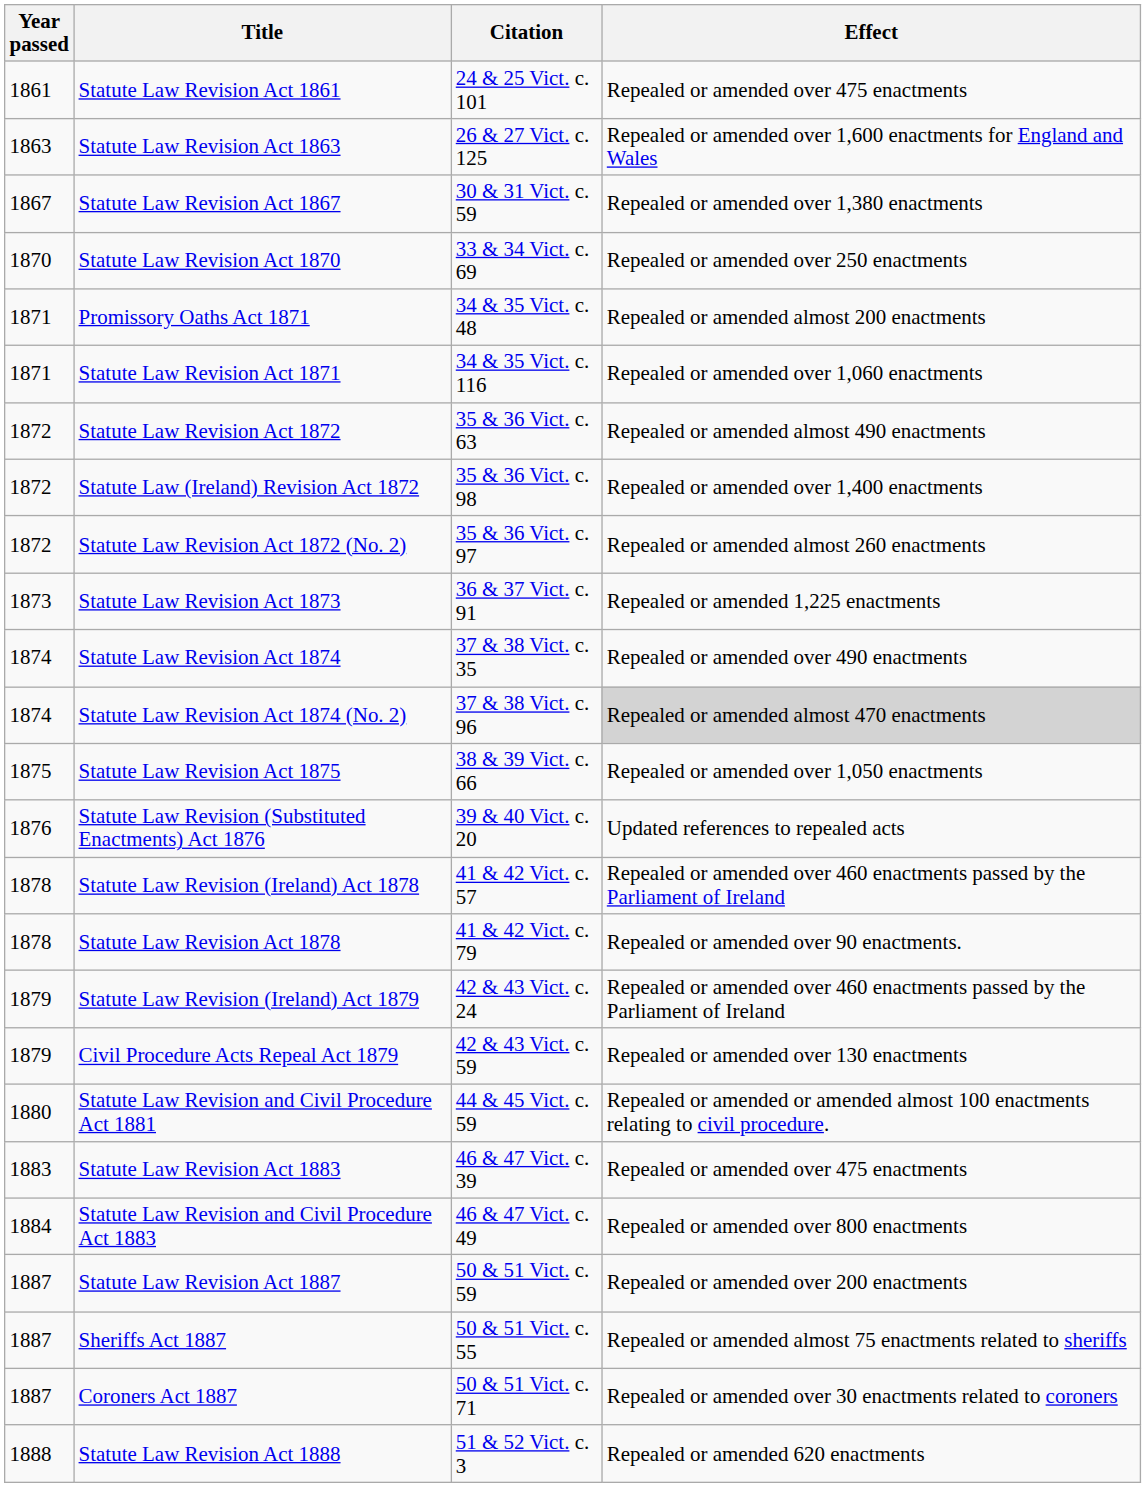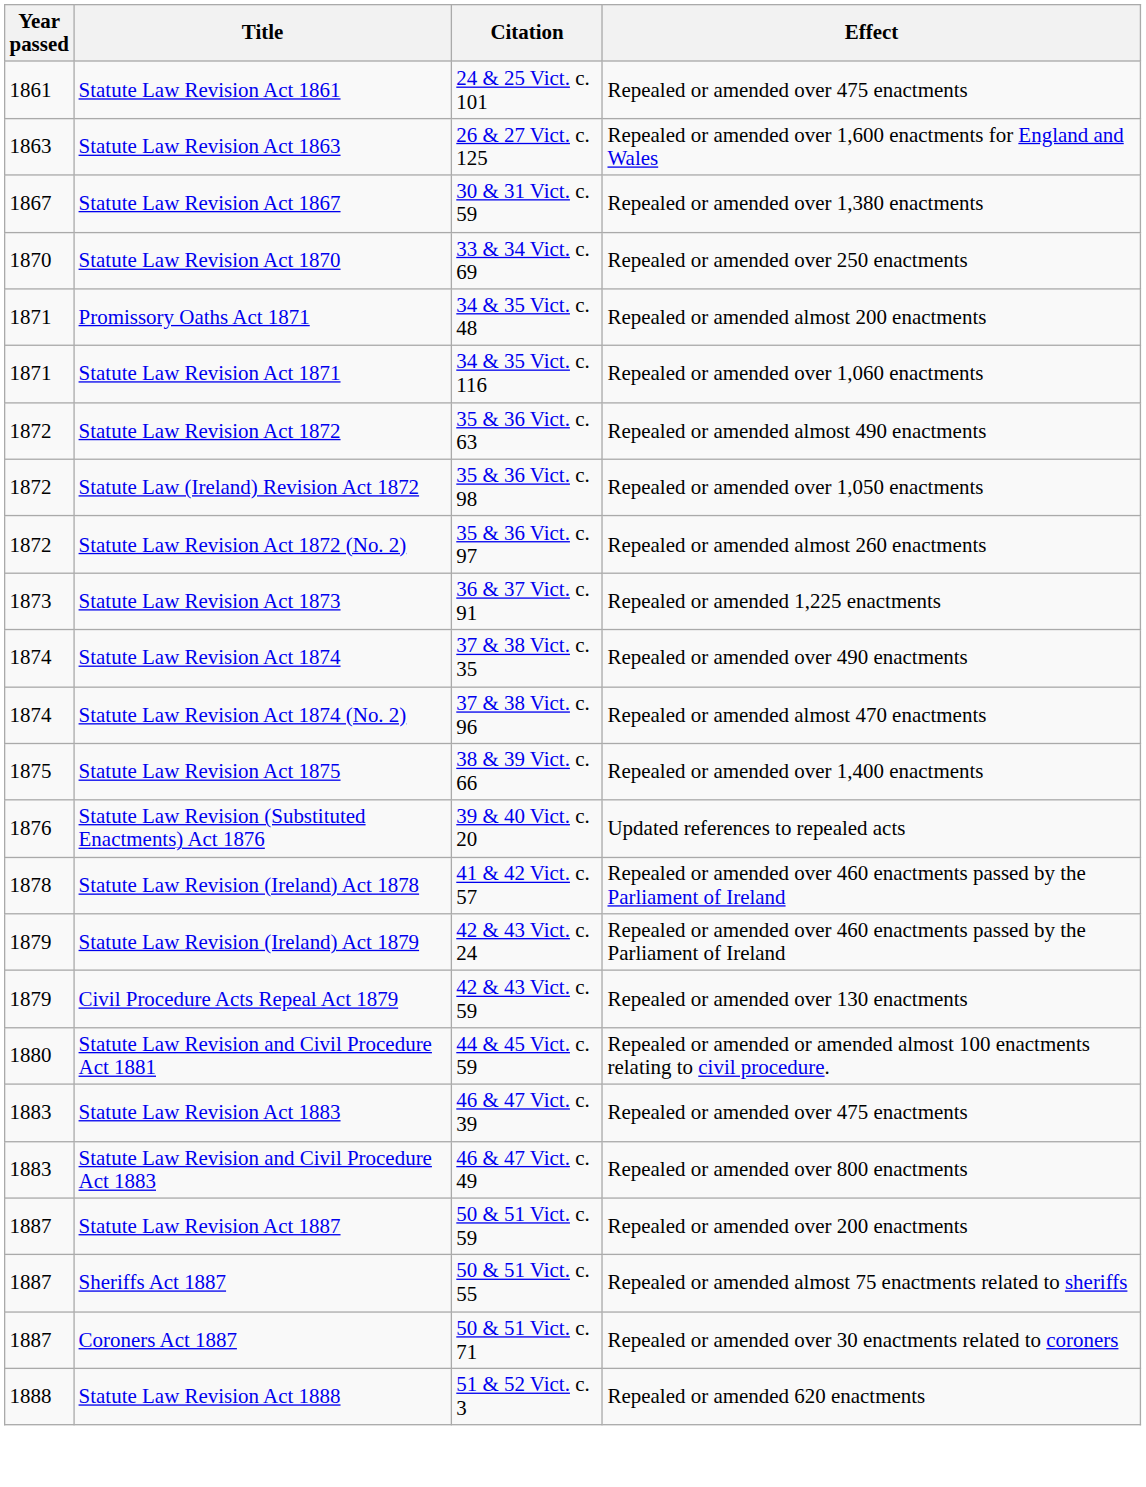 <table class="wikitable">
 <tr>
 <th>Year<br>passed</th>
 <th>Title</th>
 <th>Citation</th>
 <th>Effect</th>
 </tr>
 <tr>
 <td>1861</td>
 <td><a href='#'>Statute Law Revision Act 1861</a></td>
 <td><a href='#'>24 & 25 Vict.</a> c. 101</td>
 <td>Repealed or amended over 475 enactments</td>
 </tr>
 <tr>
 <td>1863</td>
 <td><a href='#'>Statute Law Revision Act 1863</a></td>
 <td><a href='#'>26 & 27 Vict.</a> c. 125</td>
 <td>Repealed or amended over 1,600 enactments for <a href='#'>England and Wales</a></td>
 </tr>
 <tr>
 <td>1867</td>
 <td><a href='#'>Statute Law Revision Act 1867</a></td>
 <td><a href='#'>30 & 31 Vict.</a> c. 59</td>
 <td>Repealed or amended over 1,380 enactments</td>
 </tr>
 <tr>
 <td>1870</td>
 <td><a href='#'>Statute Law Revision Act 1870</a></td>
 <td><a href='#'>33 & 34 Vict.</a> c. 69</td>
 <td>Repealed or amended over 250 enactments</td>
 </tr>
 <tr>
 <td>1871</td>
 <td><a href='#'>Promissory Oaths Act 1871</a></td>
 <td><a href='#'>34 & 35 Vict.</a> c. 48</td>
 <td>Repealed or amended almost 200 enactments</td>
 </tr>
 <tr>
 <td>1871</td>
 <td><a href='#'>Statute Law Revision Act 1871</a></td>
 <td><a href='#'>34 & 35 Vict.</a> c. 116</td>
 <td>Repealed or amended over 1,060 enactments</td>
 </tr>
 <tr>
 <td>1872</td>
 <td><a href='#'>Statute Law Revision Act 1872</a></td>
 <td><a href='#'>35 & 36 Vict.</a> c. 63</td>
 <td>Repealed or amended almost 490 enactments</td>
 </tr>
 <tr>
 <td>1872</td>
 <td><a href='#'>Statute Law (Ireland) Revision Act 1872</a></td>
 <td><a href='#'>35 & 36 Vict.</a> c. 98</td>
-<td>Repealed or amended over 1,400 enactments</td>
+<td>Repealed or amended over 1,050 enactments</td>
 </tr>
 <tr>
 <td>1872</td>
 <td><a href='#'>Statute Law Revision Act 1872 (No. 2)</a></td>
 <td><a href='#'>35 & 36 Vict.</a> c. 97</td>
 <td>Repealed or amended almost 260 enactments</td>
 </tr>
 <tr>
 <td>1873</td>
 <td><a href='#'>Statute Law Revision Act 1873</a></td>
 <td><a href='#'>36 & 37 Vict.</a> c. 91</td>
 <td>Repealed or amended 1,225 enactments</td>
 </tr>
 <tr>
 <td>1874</td>
 <td><a href='#'>Statute Law Revision Act 1874</a></td>
 <td><a href='#'>37 & 38 Vict.</a> c. 35</td>
 <td>Repealed or amended over 490 enactments</td>
 </tr>
 <tr>
 <td>1874</td>
 <td><a href='#'>Statute Law Revision Act 1874 (No. 2)</a></td>
 <td><a href='#'>37 & 38 Vict.</a> c. 96</td>
-<td style="background: lightgrey;">Repealed or amended almost 470 enactments</td>
+<td>Repealed or amended almost 470 enactments</td>
 </tr>
 <tr>
 <td>1875</td>
 <td><a href='#'>Statute Law Revision Act 1875</a></td>
 <td><a href='#'>38 & 39 Vict.</a> c. 66</td>
-<td>Repealed or amended over 1,050 enactments</td>
+<td>Repealed or amended over 1,400 enactments</td>
 </tr>
 <tr>
 <td>1876</td>
 <td><a href='#'>Statute Law Revision (Substituted Enactments) Act 1876</a></td>
 <td><a href='#'>39 & 40 Vict.</a> c. 20</td>
 <td>Updated references to repealed acts</td>
 </tr>
 <tr>
 <td>1878</td>
 <td><a href='#'>Statute Law Revision (Ireland) Act 1878</a></td>
 <td><a href='#'>41 & 42 Vict.</a> c. 57</td>
 <td>Repealed or amended over 460 enactments passed by the <a href='#'>Parliament of Ireland</a></td>
-</tr>
-<tr>
-<td>1878</td>
-<td><a href='#'>Statute Law Revision Act 1878</a></td>
-<td><a href='#'>41 & 42 Vict.</a> c. 79</td>
-<td>Repealed or amended over 90 enactments.</td>
 </tr>
 <tr>
 <td>1879</td>
 <td><a href='#'>Statute Law Revision (Ireland) Act 1879</a></td>
 <td><a href='#'>42 & 43 Vict.</a> c. 24</td>
 <td>Repealed or amended over 460 enactments passed by the Parliament of Ireland</td>
 </tr>
 <tr>
 <td>1879</td>
 <td><a href='#'>Civil Procedure Acts Repeal Act 1879</a></td>
 <td><a href='#'>42 & 43 Vict.</a> c. 59</td>
 <td>Repealed or amended over 130 enactments</td>
 </tr>
 <tr>
 <td>1880</td>
 <td><a href='#'>Statute Law Revision and Civil Procedure Act 1881</a></td>
 <td><a href='#'>44 & 45 Vict.</a> c. 59</td>
 <td>Repealed or amended or amended almost 100 enactments relating to <a href='#'>civil procedure</a>.</td>
 </tr>
 <tr>
 <td>1883</td>
 <td><a href='#'>Statute Law Revision Act 1883</a></td>
 <td><a href='#'>46 & 47 Vict.</a> c. 39</td>
 <td>Repealed or amended over 475 enactments</td>
 </tr>
 <tr>
-<td>1884</td>
+<td>1883</td>
 <td><a href='#'>Statute Law Revision and Civil Procedure Act 1883</a></td>
 <td><a href='#'>46 & 47 Vict.</a> c. 49</td>
 <td>Repealed or amended over 800 enactments</td>
 </tr>
 <tr>
 <td>1887</td>
 <td><a href='#'>Statute Law Revision Act 1887</a></td>
 <td><a href='#'>50 & 51 Vict.</a> c. 59</td>
 <td>Repealed or amended over 200 enactments</td>
 </tr>
 <tr>
 <td>1887</td>
 <td><a href='#'>Sheriffs Act 1887</a></td>
 <td><a href='#'>50 & 51 Vict.</a> c. 55</td>
 <td>Repealed or amended almost 75 enactments related to <a href='#'>sheriffs</a></td>
 </tr>
 <tr>
 <td>1887</td>
 <td><a href='#'>Coroners Act 1887</a></td>
 <td><a href='#'>50 & 51 Vict.</a> c. 71</td>
 <td>Repealed or amended over 30 enactments related to <a href='#'>coroners</a></td>
 </tr>
 <tr>
 <td>1888</td>
 <td><a href='#'>Statute Law Revision Act 1888</a></td>
 <td><a href='#'>51 & 52 Vict.</a> c. 3</td>
 <td>Repealed or amended 620 enactments</td>
 </tr>
 </table>
